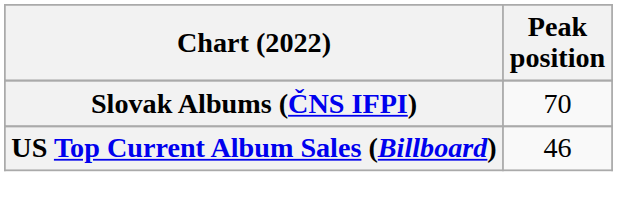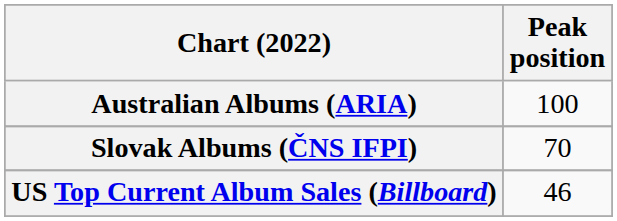 <table class="wikitable sortable plainrowheaders" style="text-align:center">
 <tr>
 <th scope="col">Chart (2022)</th>
 <th scope="col">Peak<br>position</th>
+</tr>
+<tr>
+<th scope="row">Australian Albums (<a href='#'>ARIA</a>)</th>
+<td>100</td>
 </tr>
 <tr>
 </tr>
 <tr>
 </tr>
 <tr>
 </tr>
 <tr>
 </tr>
 <tr>
 </tr>
 <tr>
 </tr>
 <tr>
 </tr>
 <tr>
 </tr>
 <tr>
 </tr>
 <tr>
 </tr>
 <tr>
 <th scope="row">Slovak Albums (<a href='#'>ČNS IFPI</a>)</th>
 <td>70</td>
 </tr>
 <tr>
 </tr>
 <tr>
 </tr>
 <tr>
 </tr>
 <tr>
 </tr>
 <tr>
 <th scope="row">US <a href='#'>Top Current Album Sales</a> (<em><a href='#'>Billboard</a></em>)</th>
 <td>46</td>
 </tr>
 </table>
